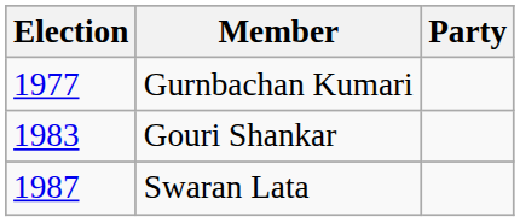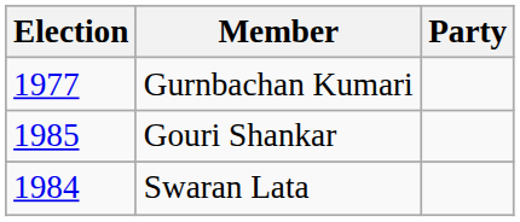 <table class="wikitable sortable">
 <tr>
 <th>Election</th>
 <th>Member</th>
 <th colspan=2>Party</th>
 </tr>
 <tr>
 <td><a href='#'>1977</a></td>
 <td>Gurnbachan Kumari</td>
 <td></td>
 </tr>
 <tr>
-<td><a href='#'>1983</a></td>
+<td><a href='#'>1985</a></td>
 <td>Gouri Shankar</td>
 <td></td>
 </tr>
 <tr>
-<td><a href='#'>1987</a></td>
+<td><a href='#'>1984</a></td>
 <td>Swaran Lata</td>
 </tr>
 </table>
